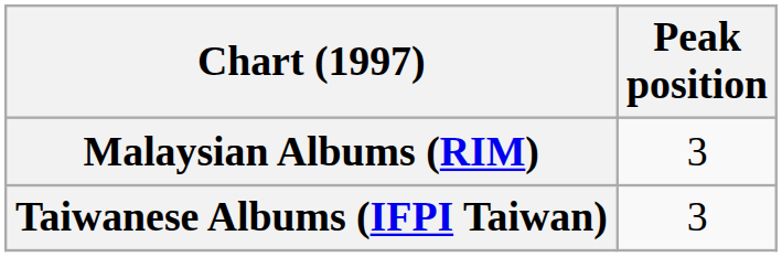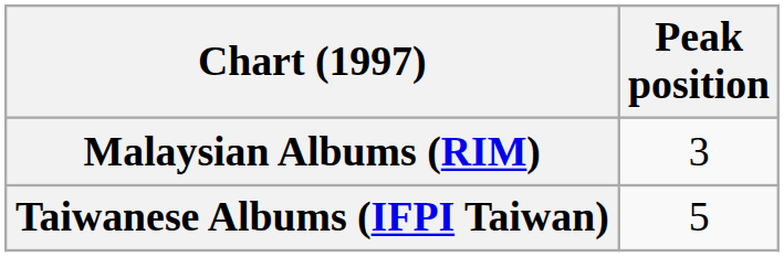 <table class="wikitable plainrowheaders sortable">
 <tr>
 <th scope="col">Chart (1997)</th>
 <th scope="col">Peak<br>position</th>
 </tr>
 <tr>
 <th scope="row">Malaysian Albums (<a href='#'>RIM</a>)</th>
 <td align="center">3</td>
 </tr>
 <tr>
 <th scope="row">Taiwanese Albums (<a href='#'>IFPI</a> Taiwan)</th>
-<td align="center">3</td>
+<td align="center">5</td>
 </tr>
 </table>
